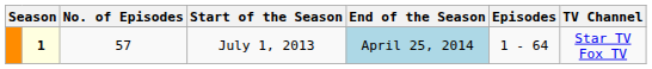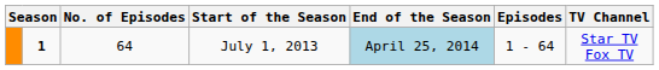 <table class="wikitable">
 <tr>
 <th colspan=2>Season</th>
 <th>No. of Episodes</th>
 <th>Start of the Season</th>
 <th>End of the Season</th>
 <th>Episodes</th>
 <th>TV Channel</th>
 </tr>
 <tr>
 <td bgcolor="DarkOrange" height="10px"></td>
-<td align="center" style="background: lightyellow;"><strong>1</strong></td>
-<td align="center">57</td>
+<td align="center"><strong>1</strong></td>
+<td align="center">64</td>
 <td align="center">July 1, 2013</td>
 <td align="center" style="background: lightblue;">April 25, 2014</td>
 <td align="center">1 - 64</td>
 <td align="center"><a href='#'>Star TV</a><br><a href='#'>Fox TV</a></td>
 </tr>
 </table>
